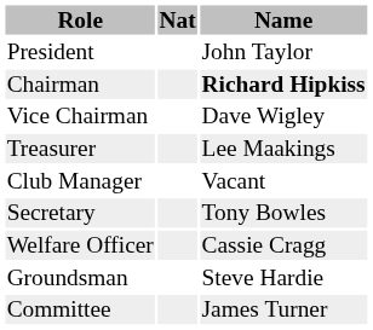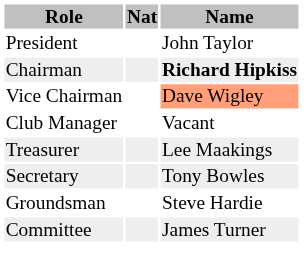 <table class="toccolours">
 <tr>
 <th style="background:silver">Role</th>
 <th style="background:silver">Nat</th>
 <th style="background:silver">Name</th>
 </tr>
 <tr>
 <td>President</td>
 <td></td>
 <td>John Taylor</td>
 </tr>
 <tr style="background:#eee">
 <td>Chairman</td>
 <td></td>
 <td><strong>Richard Hipkiss</strong></td>
 </tr>
 <tr>
 <td>Vice Chairman</td>
 <td></td>
-<td>Dave Wigley</td>
-</tr>
-<tr style="background:#eee">
-<td>Treasurer</td>
-<td></td>
-<td>Lee Maakings</td>
+<td style="background: lightsalmon;">Dave Wigley</td>
 </tr>
 <tr>
 <td>Club Manager</td>
 <td></td>
 <td>Vacant</td>
 </tr>
 <tr style="background:#eee">
+<td>Treasurer</td>
+<td></td>
+<td>Lee Maakings</td>
+</tr>
+<tr style="background:#eee">
 <td>Secretary</td>
 <td></td>
 <td>Tony Bowles</td>
-</tr>
-<tr style="background:#eee">
-<td>Welfare Officer</td>
-<td></td>
-<td>Cassie Cragg</td>
 </tr>
 <tr>
 <td>Groundsman</td>
 <td></td>
 <td>Steve Hardie</td>
 </tr>
 <tr style="background:#eee">
 <td>Committee</td>
 <td></td>
 <td>James Turner</td>
 </tr>
 </table>
